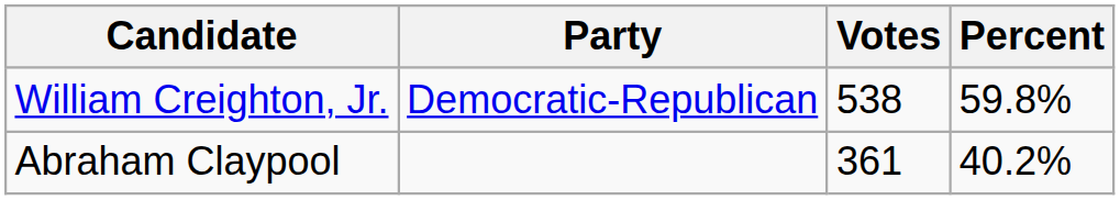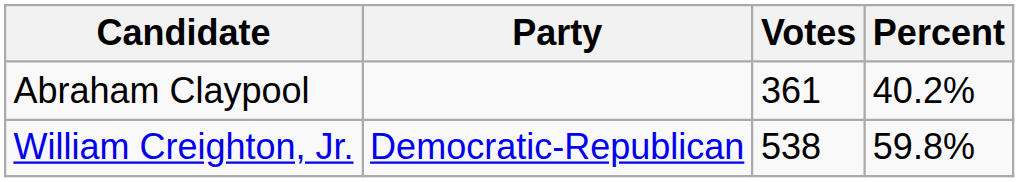 <table class=wikitable>
 <tr>
 <th>Candidate</th>
 <th>Party</th>
 <th>Votes</th>
 <th>Percent</th>
 </tr>
 <tr>
+<td>Abraham Claypool</td>
+<td></td>
+<td>361</td>
+<td>40.2%</td>
+</tr>
+<tr>
 <td><a href='#'>William Creighton, Jr.</a></td>
 <td><a href='#'>Democratic-Republican</a></td>
 <td>538</td>
 <td>59.8%</td>
 </tr>
-<tr>
-<td>Abraham Claypool</td>
-<td></td>
-<td>361</td>
-<td>40.2%</td>
-</tr>
 </table>
